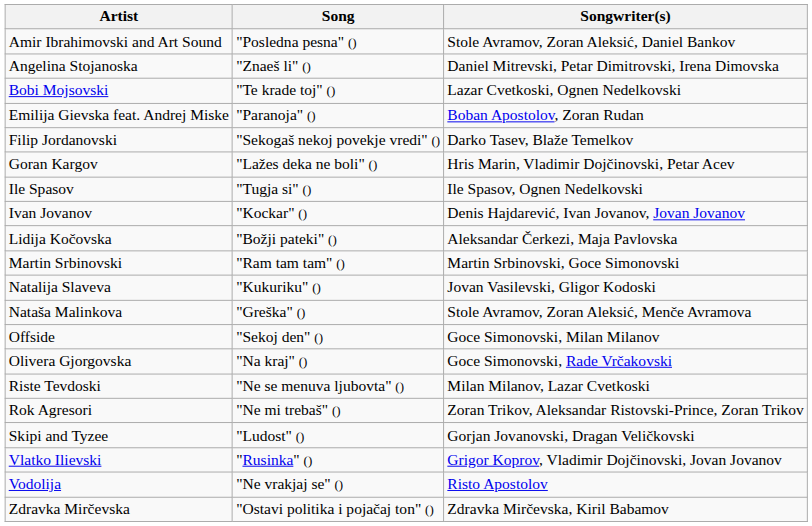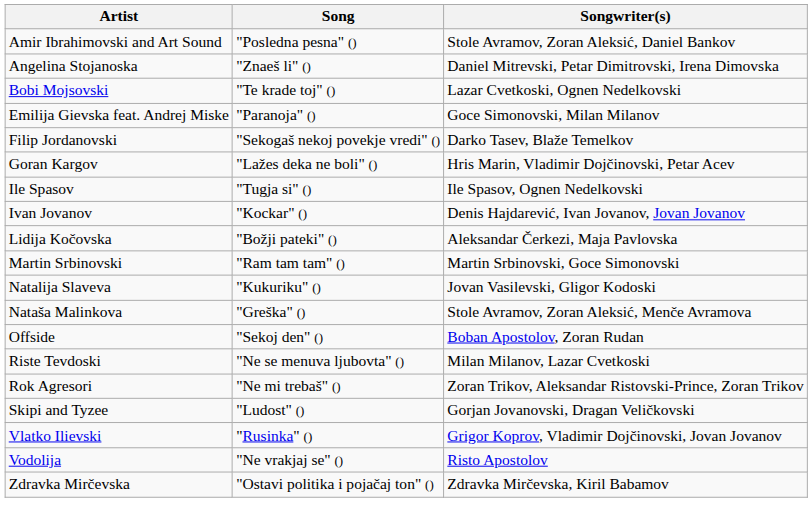 <table class="sortable wikitable" style="margin: 1em auto 1em auto;">
 <tr>
 <th>Artist</th>
 <th>Song</th>
 <th>Songwriter(s)</th>
 </tr>
 <tr>
 <td>Amir Ibrahimovski and Art Sound</td>
 <td>"Posledna pesna" <small>()</small></td>
 <td>Stole Avramov, Zoran Aleksić, Daniel Bankov</td>
 </tr>
 <tr>
 <td>Angelina Stojanoska</td>
 <td>"Znaeš li" <small>()</small></td>
 <td>Daniel Mitrevski, Petar Dimitrovski, Irena Dimovska</td>
 </tr>
 <tr>
 <td><a href='#'>Bobi Mojsovski</a></td>
 <td>"Te krade toj" <small>()</small></td>
 <td>Lazar Cvetkoski, Ognen Nedelkovski</td>
 </tr>
 <tr>
 <td>Emilija Gievska feat. Andrej Miske</td>
 <td>"Paranoja" <small>()</small></td>
-<td><a href='#'>Boban Apostolov</a>, Zoran Rudan</td>
+<td>Goce Simonovski, Milan Milanov</td>
 </tr>
 <tr>
 <td>Filip Jordanovski</td>
 <td>"Sekogaš nekoj povekje vredi" <small>()</small></td>
 <td>Darko Tasev, Blaže Temelkov</td>
 </tr>
 <tr>
 <td>Goran Kargov</td>
 <td>"Lažes deka ne boli" <small>()</small></td>
 <td>Hris Marin, Vladimir Dojčinovski, Petar Acev</td>
 </tr>
 <tr>
 <td>Ile Spasov</td>
 <td>"Tugja si" <small>()</small></td>
 <td>Ile Spasov, Ognen Nedelkovski</td>
 </tr>
 <tr>
 <td>Ivan Jovanov</td>
 <td>"Kockar" <small>()</small></td>
 <td>Denis Hajdarević, Ivan Jovanov, <a href='#'>Jovan Jovanov</a></td>
 </tr>
 <tr>
 <td>Lidija Kočovska</td>
 <td>"Božji pateki" <small>()</small></td>
 <td>Aleksandar Čerkezi, Maja Pavlovska</td>
 </tr>
 <tr>
 <td>Martin Srbinovski</td>
 <td>"Ram tam tam" <small>()</small></td>
 <td>Martin Srbinovski, Goce Simonovski</td>
 </tr>
 <tr>
 <td>Natalija Slaveva</td>
 <td>"Kukuriku" <small>()</small></td>
 <td>Jovan Vasilevski, Gligor Kodoski</td>
 </tr>
 <tr>
 <td>Nataša Malinkova</td>
 <td>"Greška" <small>()</small></td>
 <td>Stole Avramov, Zoran Aleksić, Menče Avramova</td>
 </tr>
 <tr>
 <td>Offside</td>
 <td>"Sekoj den" <small>()</small></td>
-<td>Goce Simonovski, Milan Milanov</td>
-</tr>
-<tr>
-<td>Olivera Gjorgovska</td>
-<td>"Na kraj" <small>()</small></td>
-<td>Goce Simonovski, <a href='#'>Rade Vrčakovski</a></td>
+<td><a href='#'>Boban Apostolov</a>, Zoran Rudan</td>
 </tr>
 <tr>
 <td>Riste Tevdoski</td>
 <td>"Ne se menuva ljubovta" <small>()</small></td>
 <td>Milan Milanov, Lazar Cvetkoski</td>
 </tr>
 <tr>
 <td>Rok Agresori</td>
 <td>"Ne mi trebaš" <small>()</small></td>
 <td>Zoran Trikov, Aleksandar Ristovski-Prince, Zoran Trikov</td>
 </tr>
 <tr>
 <td>Skipi and Tyzee</td>
 <td>"Ludost" <small>()</small></td>
 <td>Gorjan Jovanovski, Dragan Veličkovski</td>
 </tr>
 <tr>
 <td><a href='#'>Vlatko Ilievski</a></td>
 <td>"<a href='#'>Rusinka</a>" <small>()</small></td>
 <td><a href='#'>Grigor Koprov</a>, Vladimir Dojčinovski, Jovan Jovanov</td>
 </tr>
 <tr>
 <td><a href='#'>Vodolija</a></td>
 <td>"Ne vrakjaj se" <small>()</small></td>
 <td><a href='#'>Risto Apostolov</a></td>
 </tr>
 <tr>
 <td>Zdravka Mirčevska</td>
 <td>"Ostavi politika i pojačaj ton" <small>()</small></td>
 <td>Zdravka Mirčevska, Kiril Babamov</td>
 </tr>
 </table>
